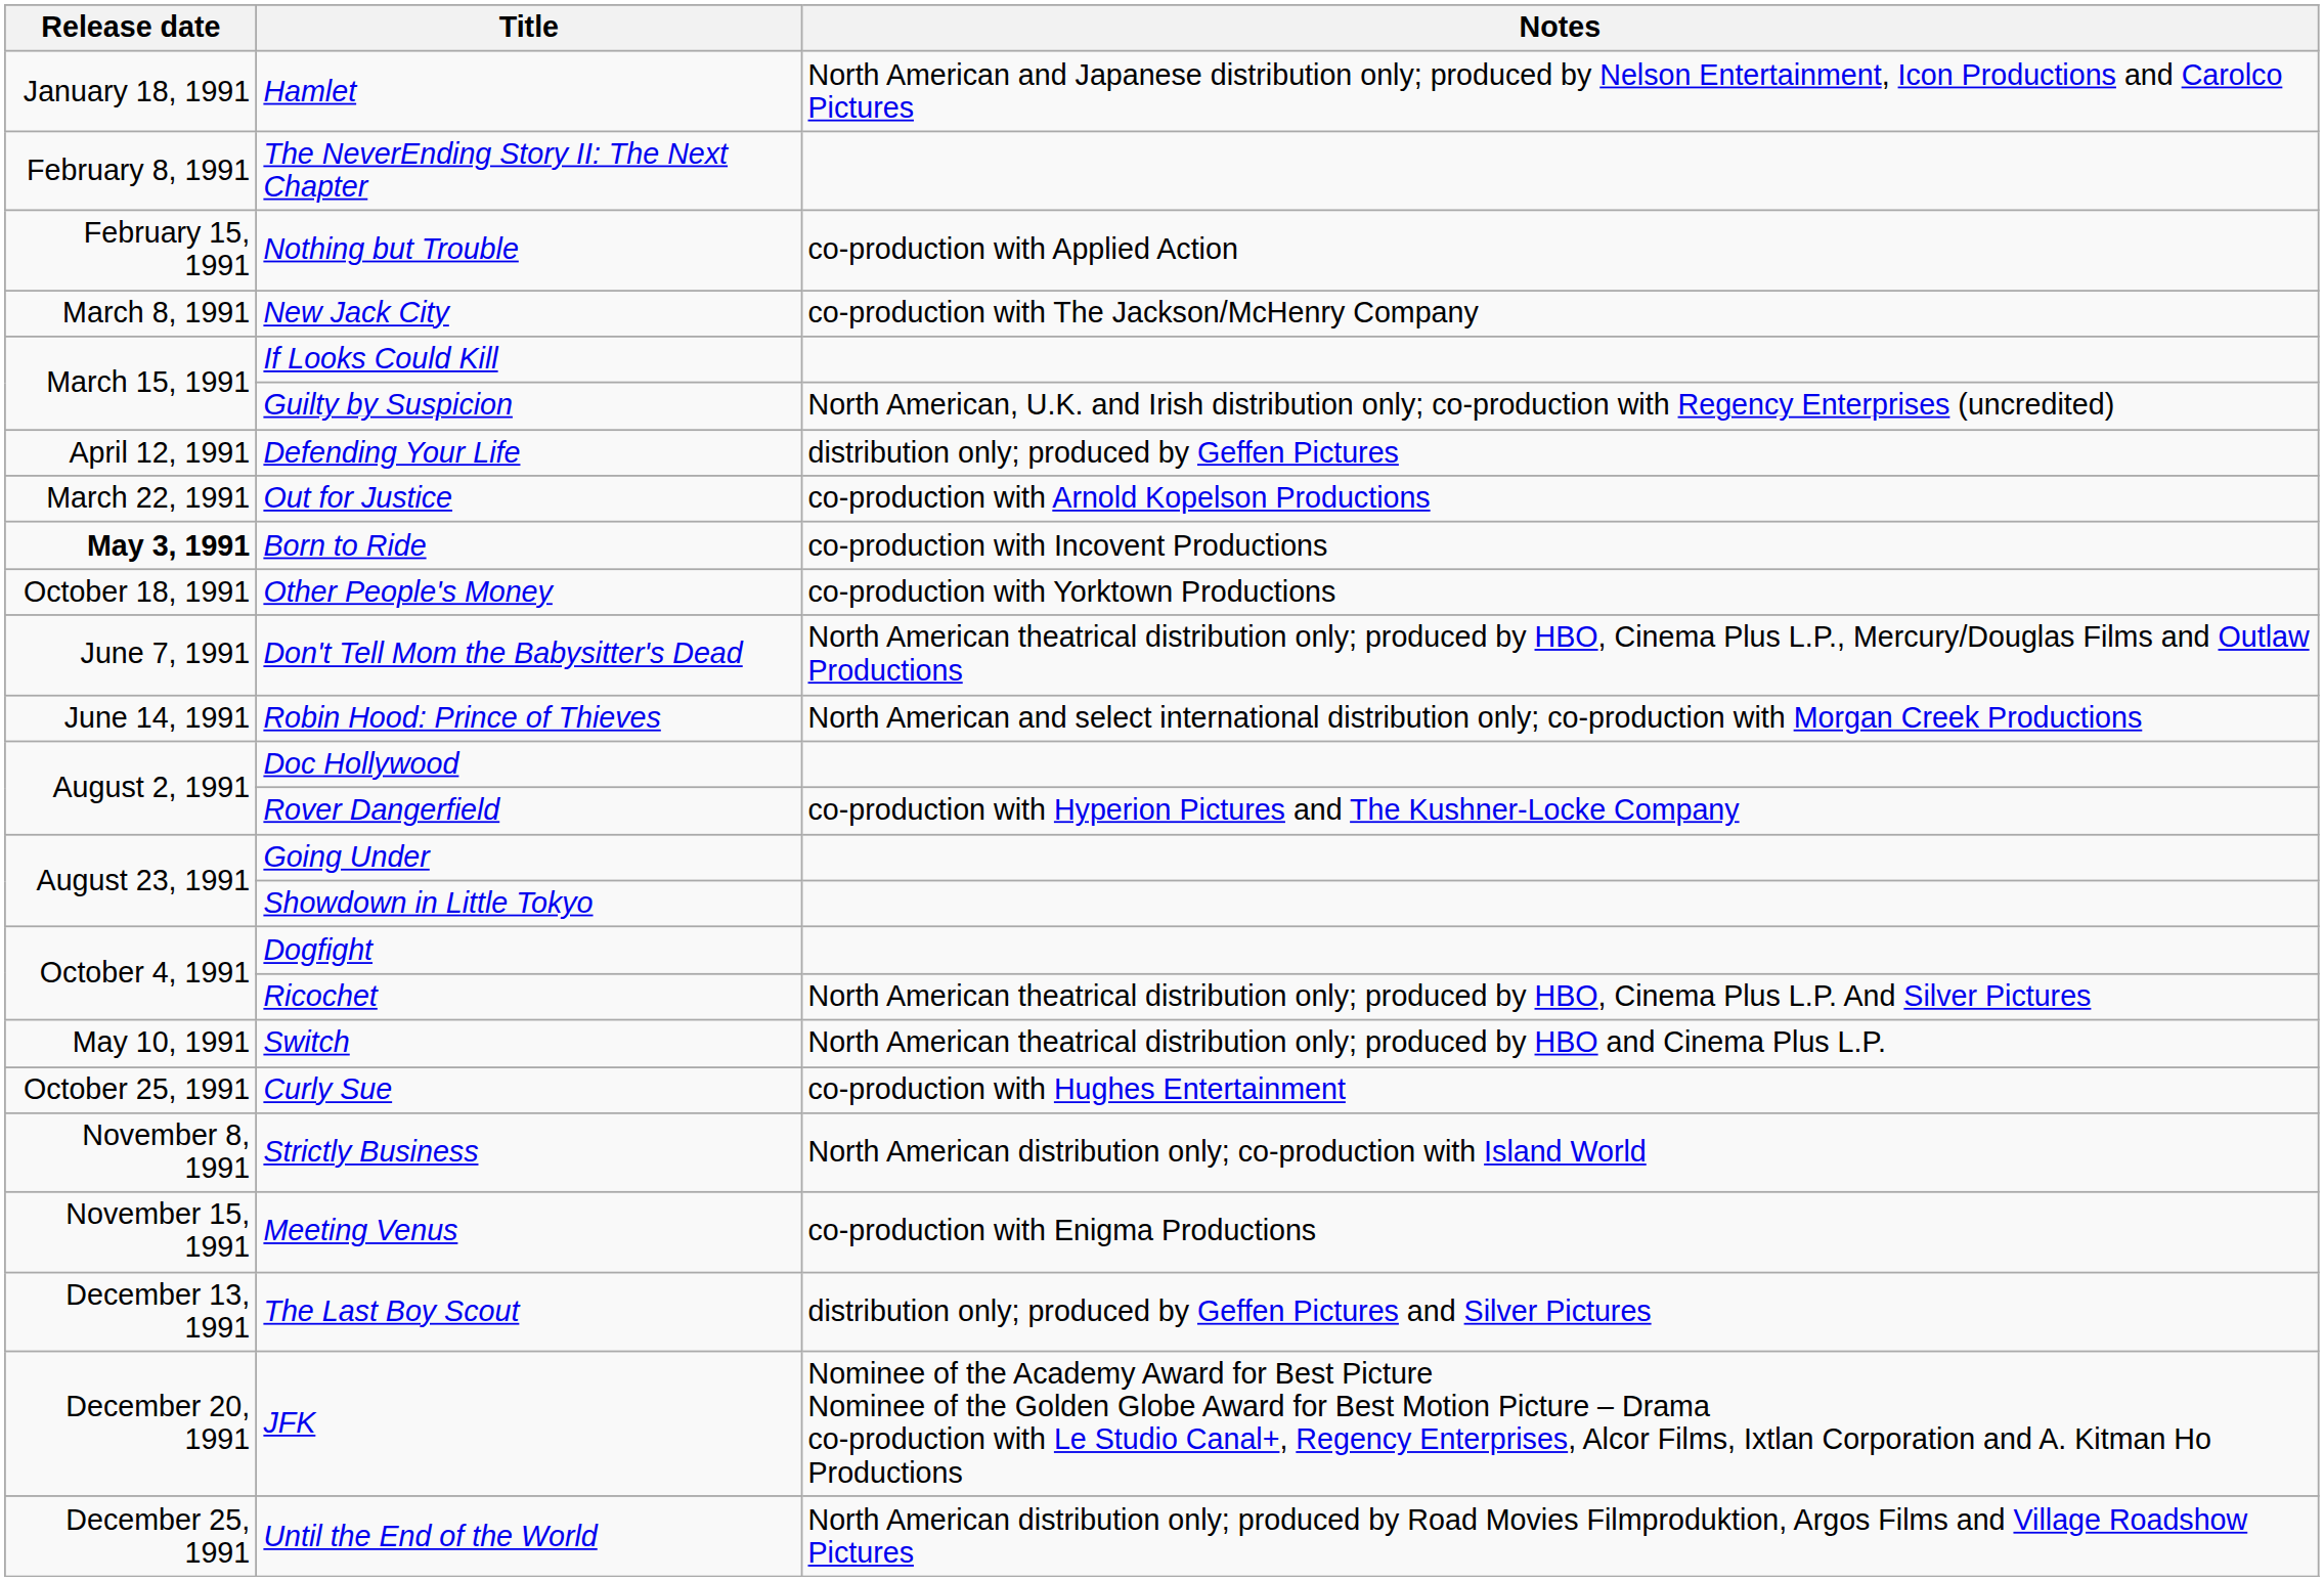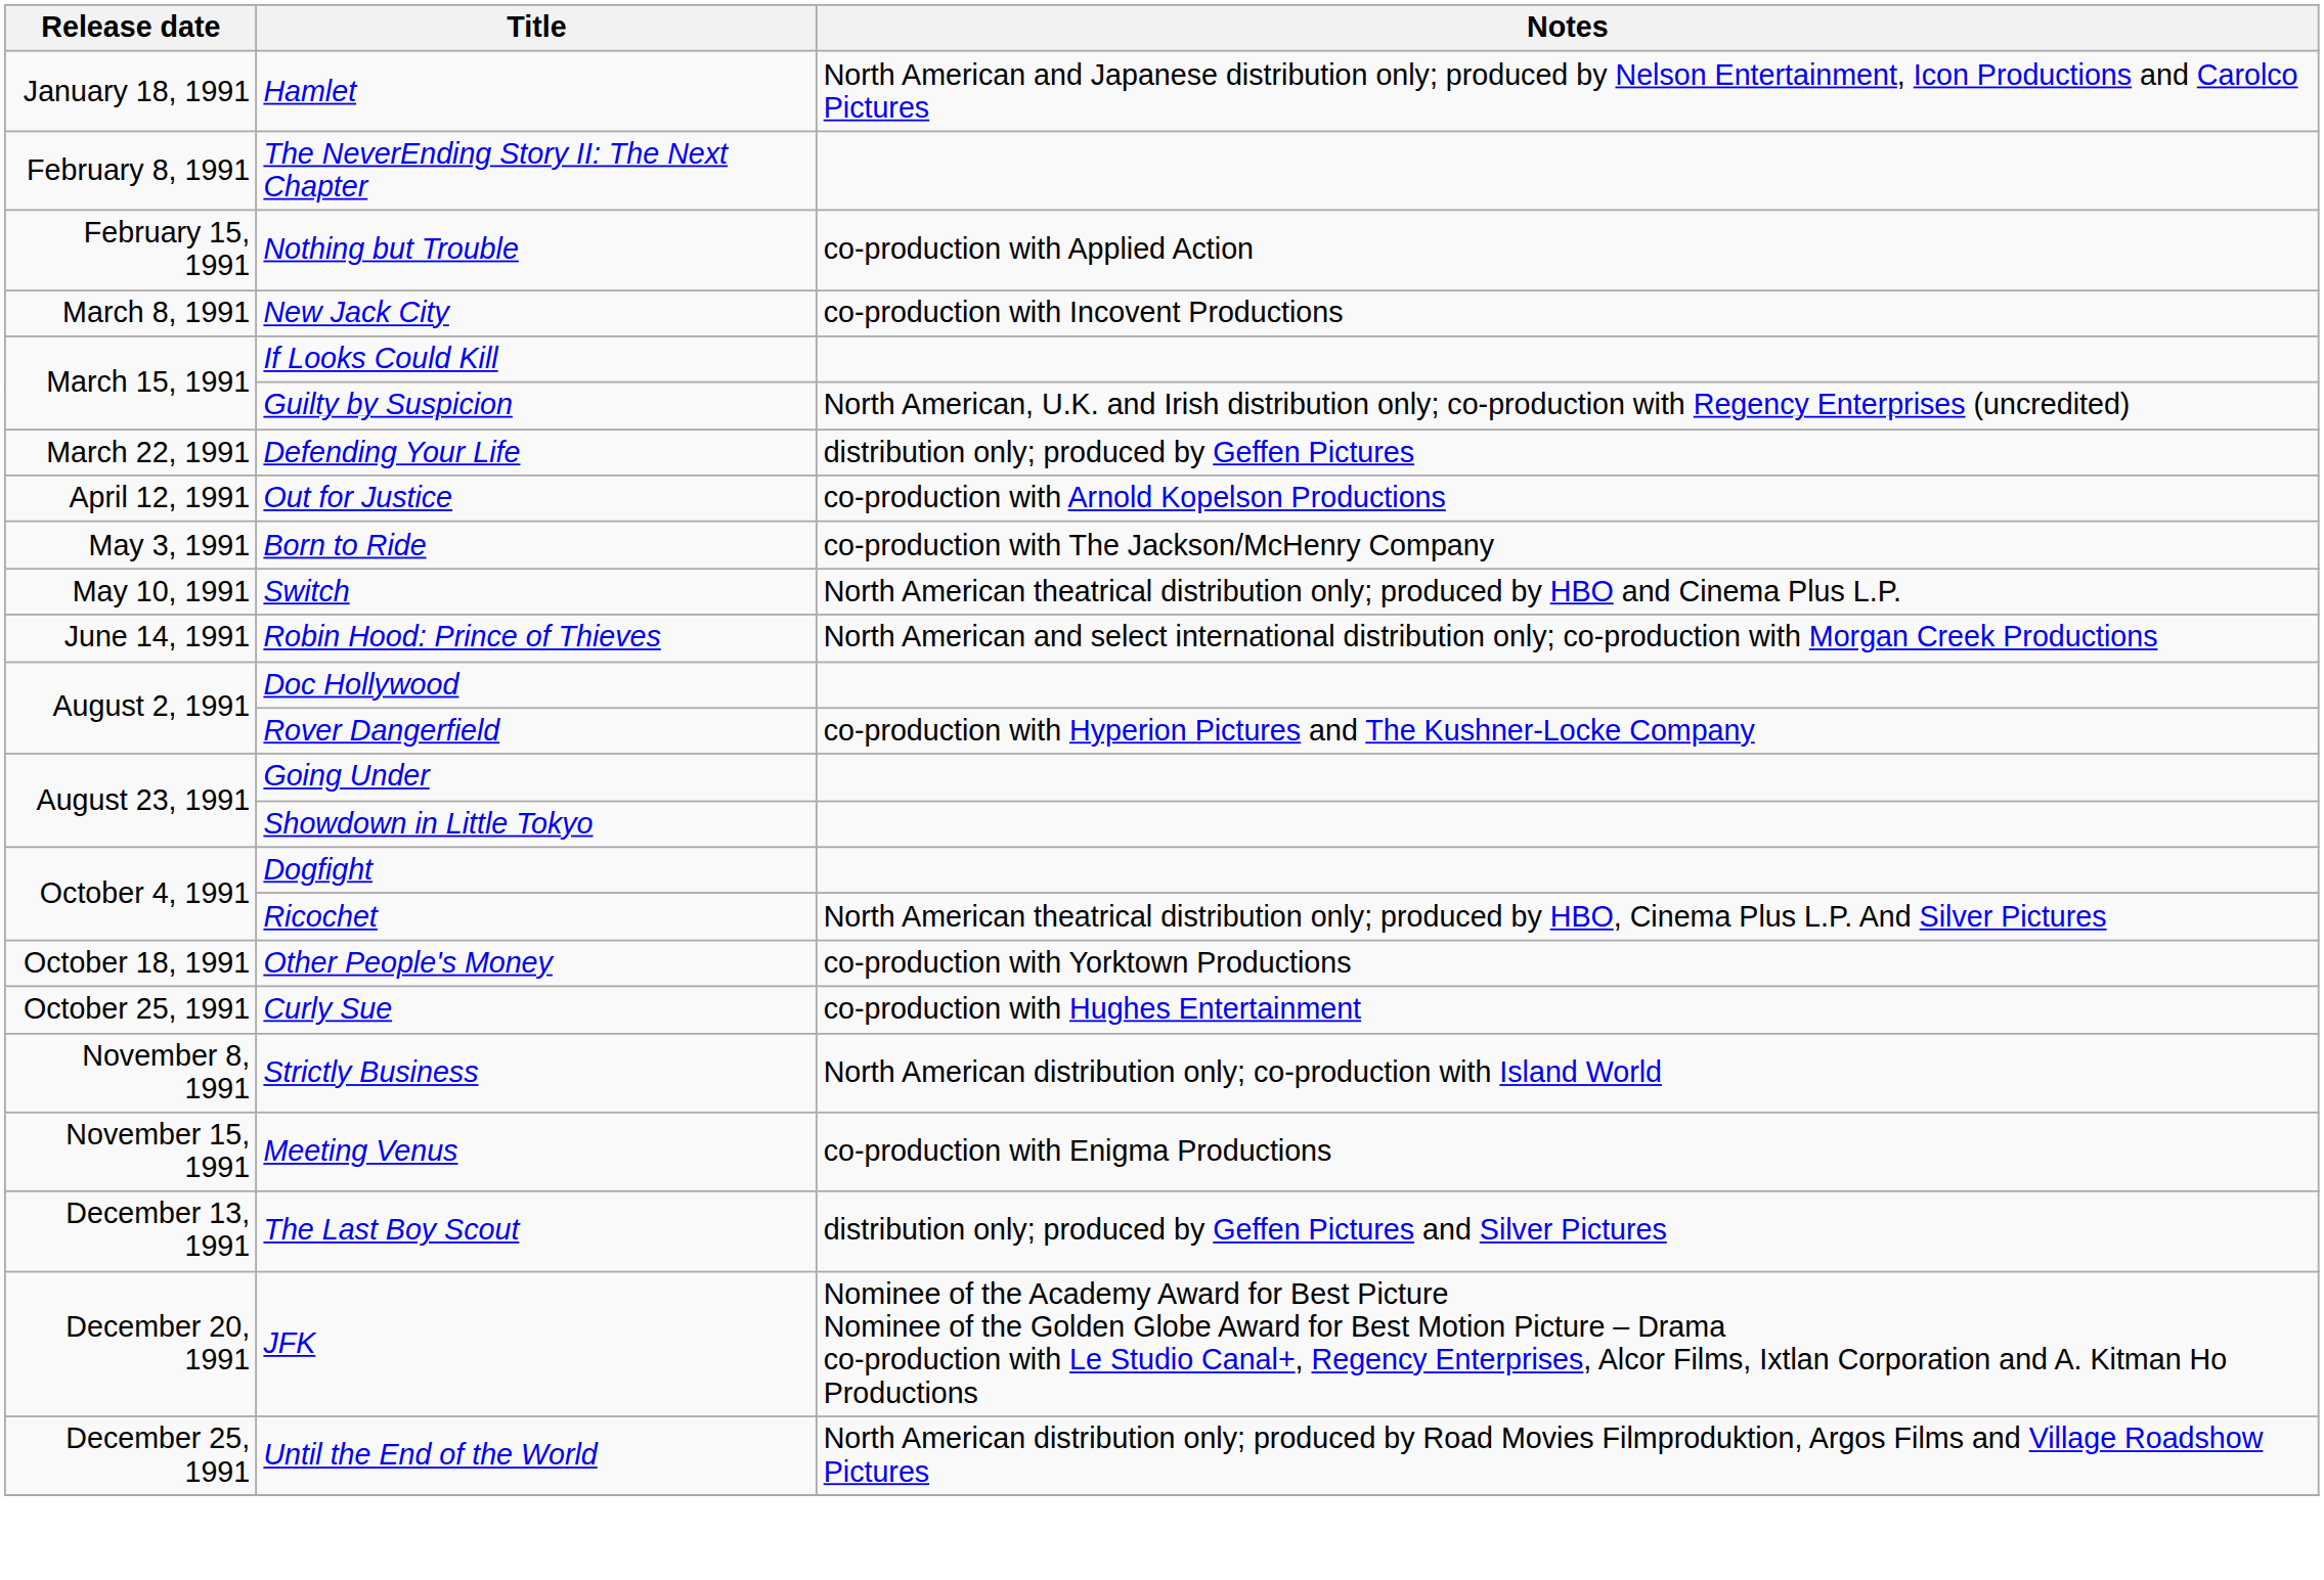 <table class="wikitable sortable" style="width:100%;">
 <tr>
 <th scope="col" style="width:130px;">Release date</th>
 <th>Title</th>
 <th>Notes</th>
 </tr>
 <tr>
 <td style="text-align:right;">January 18, 1991</td>
 <td><em><a href='#'>Hamlet</a></em></td>
 <td>North American and Japanese distribution only; produced by <a href='#'>Nelson Entertainment</a>, <a href='#'>Icon Productions</a> and <a href='#'>Carolco Pictures</a></td>
 </tr>
 <tr>
 <td style="text-align:right;">February 8, 1991</td>
 <td><em><a href='#'>The NeverEnding Story II: The Next Chapter</a></em></td>
 <td></td>
 </tr>
 <tr>
 <td style="text-align:right;">February 15, 1991</td>
 <td><em><a href='#'>Nothing but Trouble</a></em></td>
 <td>co-production with Applied Action</td>
 </tr>
 <tr>
 <td style="text-align:right;">March 8, 1991</td>
 <td><em><a href='#'>New Jack City</a></em></td>
-<td>co-production with The Jackson/McHenry Company</td>
+<td>co-production with Incovent Productions</td>
 </tr>
 <tr>
 <td style="text-align:right;" rowspan="2">March 15, 1991</td>
 <td><em><a href='#'>If Looks Could Kill</a></em></td>
 <td></td>
 </tr>
 <tr>
 <td><em><a href='#'>Guilty by Suspicion</a></em></td>
 <td>North American, U.K. and Irish distribution only; co-production with <a href='#'>Regency Enterprises</a> (uncredited)</td>
 </tr>
 <tr>
-<td style="text-align:right;">April 12, 1991</td>
+<td style="text-align:right;">March 22, 1991</td>
 <td><em><a href='#'>Defending Your Life</a></em></td>
 <td>distribution only; produced by <a href='#'>Geffen Pictures</a></td>
 </tr>
 <tr>
-<td style="text-align:right;">March 22, 1991</td>
+<td style="text-align:right;">April 12, 1991</td>
 <td><em><a href='#'>Out for Justice</a></em></td>
 <td>co-production with <a href='#'>Arnold Kopelson Productions</a></td>
 </tr>
 <tr>
-<td style="text-align:right;"><strong>May 3, 1991</strong></td>
+<td style="text-align:right;">May 3, 1991</td>
 <td><em><a href='#'>Born to Ride</a></em></td>
-<td>co-production with Incovent Productions</td>
+<td>co-production with The Jackson/McHenry Company</td>
 </tr>
 <tr>
-<td style="text-align:right;">October 18, 1991</td>
-<td><em><a href='#'>Other People's Money</a></em></td>
-<td>co-production with Yorktown Productions</td>
-</tr>
-<tr>
-<td style="text-align:right;">June 7, 1991</td>
-<td><em><a href='#'>Don't Tell Mom the Babysitter's Dead</a></em></td>
-<td>North American theatrical distribution only; produced by <a href='#'>HBO</a>, Cinema Plus L.P., Mercury/Douglas Films and <a href='#'>Outlaw Productions</a></td>
+<td style="text-align:right;">May 10, 1991</td>
+<td><em><a href='#'>Switch</a></em></td>
+<td>North American theatrical distribution only; produced by <a href='#'>HBO</a> and Cinema Plus L.P.</td>
 </tr>
 <tr>
 <td style="text-align:right;">June 14, 1991</td>
 <td><em><a href='#'>Robin Hood: Prince of Thieves</a></em></td>
 <td>North American and select international distribution only; co-production with <a href='#'>Morgan Creek Productions</a></td>
 </tr>
 <tr>
 <td style="text-align:right;" rowspan="2">August 2, 1991</td>
 <td><em><a href='#'>Doc Hollywood</a></em></td>
 <td></td>
 </tr>
 <tr>
 <td><em><a href='#'>Rover Dangerfield</a></em></td>
 <td>co-production with <a href='#'>Hyperion Pictures</a> and <a href='#'>The Kushner-Locke Company</a></td>
 </tr>
 <tr>
 <td style="text-align:right;" rowspan="2">August 23, 1991</td>
 <td><em><a href='#'>Going Under</a></em></td>
 <td></td>
 </tr>
 <tr>
 <td><em><a href='#'>Showdown in Little Tokyo</a></em></td>
 <td></td>
 </tr>
 <tr>
 <td style="text-align:right;" rowspan="2">October 4, 1991</td>
 <td><em><a href='#'>Dogfight</a></em></td>
 <td></td>
 </tr>
 <tr>
 <td><em><a href='#'>Ricochet</a></em></td>
 <td>North American theatrical distribution only; produced by <a href='#'>HBO</a>, Cinema Plus L.P. And <a href='#'>Silver Pictures</a></td>
 </tr>
 <tr>
-<td style="text-align:right;">May 10, 1991</td>
-<td><em><a href='#'>Switch</a></em></td>
-<td>North American theatrical distribution only; produced by <a href='#'>HBO</a> and Cinema Plus L.P.</td>
+<td style="text-align:right;">October 18, 1991</td>
+<td><em><a href='#'>Other People's Money</a></em></td>
+<td>co-production with Yorktown Productions</td>
 </tr>
 <tr>
 <td style="text-align:right;">October 25, 1991</td>
 <td><em><a href='#'>Curly Sue</a></em></td>
 <td>co-production with <a href='#'>Hughes Entertainment</a></td>
 </tr>
 <tr>
 <td style="text-align:right;">November 8, 1991</td>
 <td><em><a href='#'>Strictly Business</a></em></td>
 <td>North American distribution only; co-production with <a href='#'>Island World</a></td>
 </tr>
 <tr>
 <td style="text-align:right;">November 15, 1991</td>
 <td><em><a href='#'>Meeting Venus</a></em></td>
 <td>co-production with Enigma Productions</td>
 </tr>
 <tr>
 <td style="text-align:right;">December 13, 1991</td>
 <td><em><a href='#'>The Last Boy Scout</a></em></td>
 <td>distribution only; produced by <a href='#'>Geffen Pictures</a> and <a href='#'>Silver Pictures</a></td>
 </tr>
 <tr>
 <td style="text-align:right;">December 20, 1991</td>
 <td><em><a href='#'>JFK</a></em></td>
 <td>Nominee of the Academy Award for Best Picture<br>Nominee of the Golden Globe Award for Best Motion Picture – Drama <br>co-production with <a href='#'>Le Studio Canal+</a>, <a href='#'>Regency Enterprises</a>, Alcor Films, Ixtlan Corporation and A. Kitman Ho Productions</td>
 </tr>
 <tr>
 <td style="text-align:right;">December 25, 1991</td>
 <td><em><a href='#'>Until the End of the World</a></em></td>
 <td>North American distribution only; produced by Road Movies Filmproduktion, Argos Films and <a href='#'>Village Roadshow Pictures</a></td>
 </tr>
 <tr>
 </tr>
 </table>
